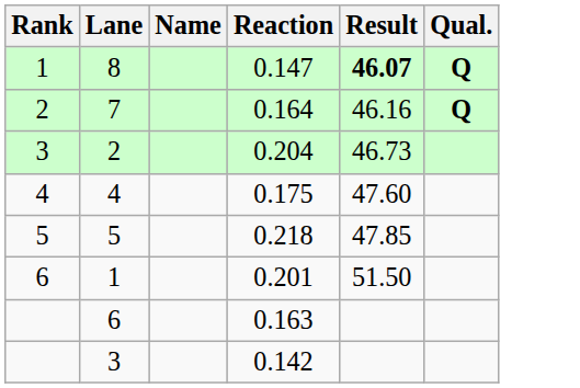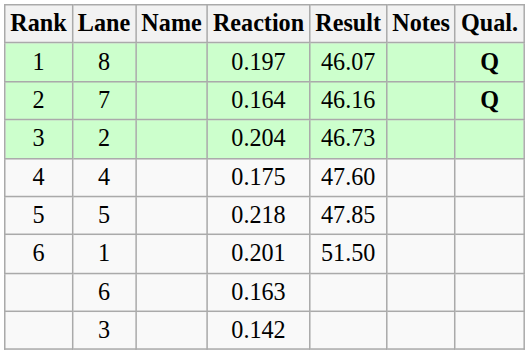 <table class="wikitable sortable" style="text-align:center">
 <tr>
 <th>Rank</th>
 <th>Lane</th>
 <th>Name</th>
 <th>Reaction</th>
 <th>Result</th>
+<th>Notes</th>
 <th>Qual.</th>
 </tr>
 <tr style="background:#cfc;">
 <td>1</td>
 <td>8</td>
 <td align="left"></td>
-<td>0.147</td>
-<td><strong>46.07</strong></td>
+<td>0.197</td>
+<td>46.07</td>
+<td></td>
 <td><strong>Q</strong></td>
 </tr>
 <tr style="background:#cfc;">
 <td>2</td>
 <td>7</td>
 <td align="left"></td>
 <td>0.164</td>
 <td>46.16</td>
+<td></td>
 <td><strong>Q</strong></td>
 </tr>
 <tr style="background:#cfc;">
 <td>3</td>
 <td>2</td>
 <td align="left"></td>
 <td>0.204</td>
 <td>46.73</td>
 <td></td>
+<td></td>
 </tr>
 <tr>
 <td>4</td>
 <td>4</td>
 <td align="left"></td>
 <td>0.175</td>
 <td>47.60</td>
+<td></td>
 <td></td>
 </tr>
 <tr>
 <td>5</td>
 <td>5</td>
 <td align="left"></td>
 <td>0.218</td>
 <td>47.85</td>
 <td></td>
+<td></td>
 </tr>
 <tr>
 <td>6</td>
 <td>1</td>
 <td align="left"></td>
 <td>0.201</td>
 <td>51.50</td>
 <td></td>
+<td></td>
 </tr>
 <tr>
 <td></td>
 <td>6</td>
 <td align="left"></td>
 <td>0.163</td>
+<td></td>
 <td></td>
 <td></td>
 </tr>
 <tr>
 <td></td>
 <td>3</td>
 <td align="left"></td>
 <td>0.142</td>
 <td></td>
 <td></td>
+<td></td>
 </tr>
 </table>
